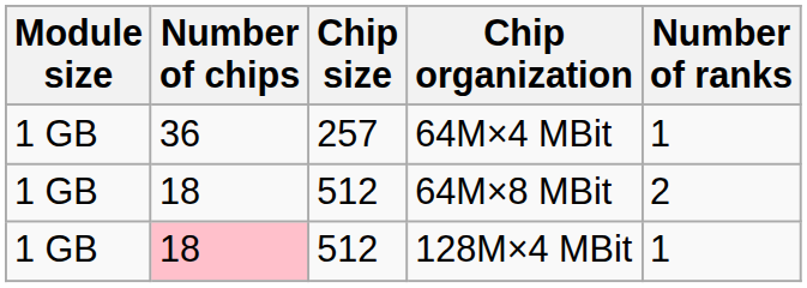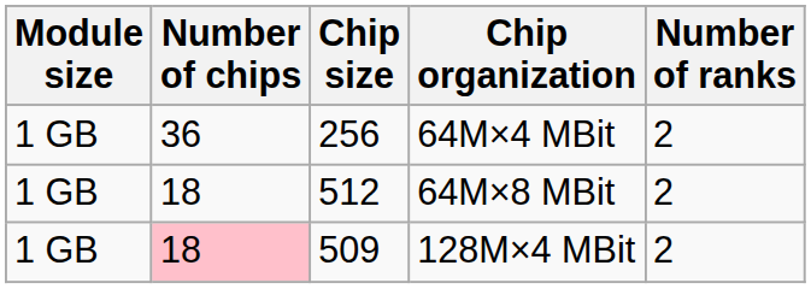 <table class="wikitable floatright">
 <tr>
 <th>Module<br>size</th>
 <th>Number<br>of chips</th>
 <th>Chip<br>size</th>
 <th>Chip<br>organization</th>
 <th>Number<br>of ranks</th>
 </tr>
 <tr>
 <td>1 GB</td>
 <td>36</td>
-<td>257</td>
+<td>256</td>
 <td>64M×4 MBit</td>
-<td>1</td>
+<td>2</td>
 </tr>
 <tr>
 <td>1 GB</td>
 <td>18</td>
 <td>512</td>
 <td>64M×8 MBit</td>
 <td>2</td>
 </tr>
 <tr>
 <td>1 GB</td>
 <td style="background: pink;">18</td>
-<td>512</td>
+<td>509</td>
 <td>128M×4 MBit</td>
-<td>1</td>
+<td>2</td>
 </tr>
 </table>
